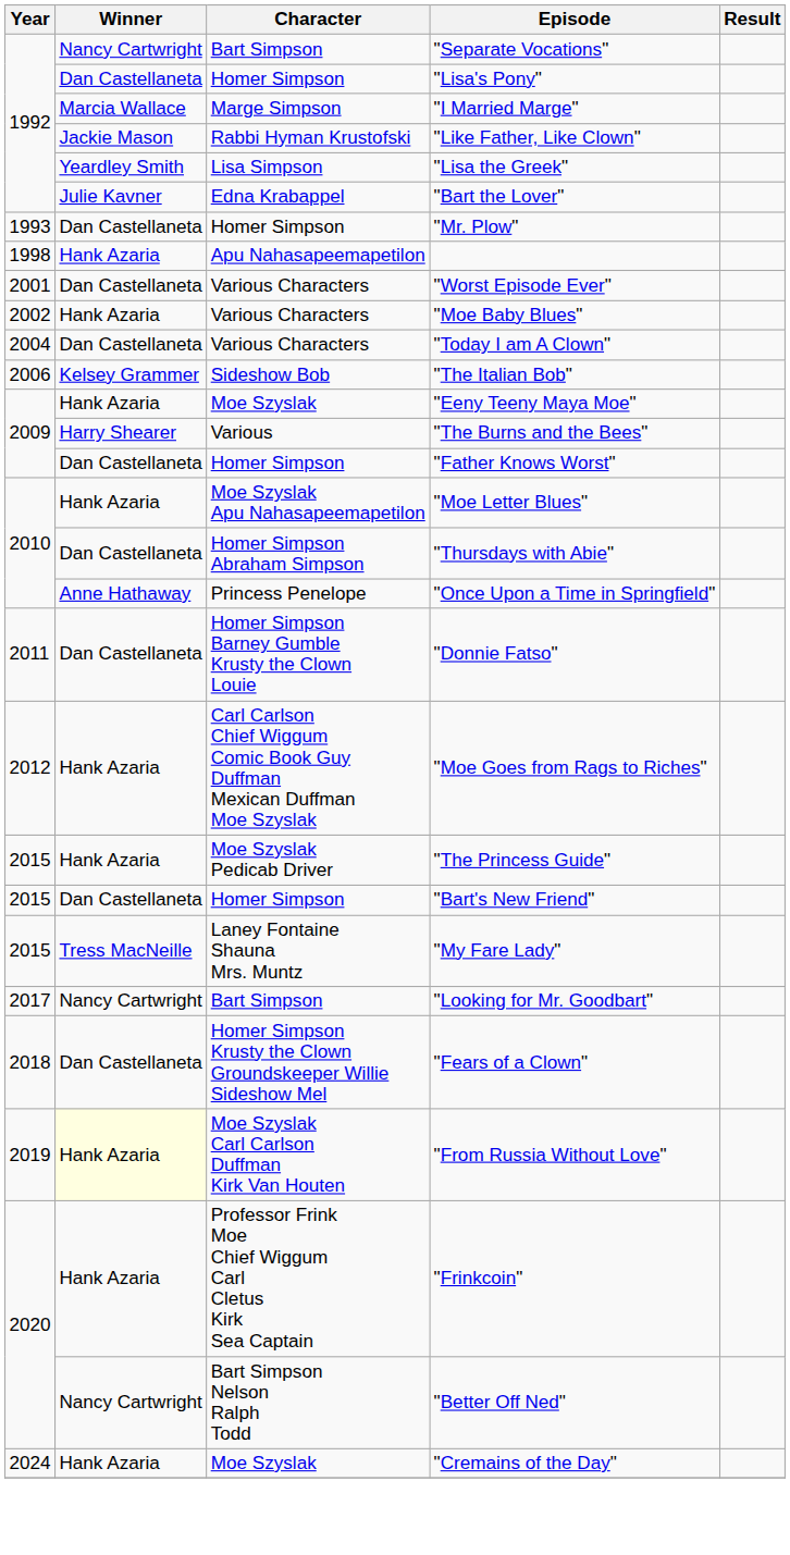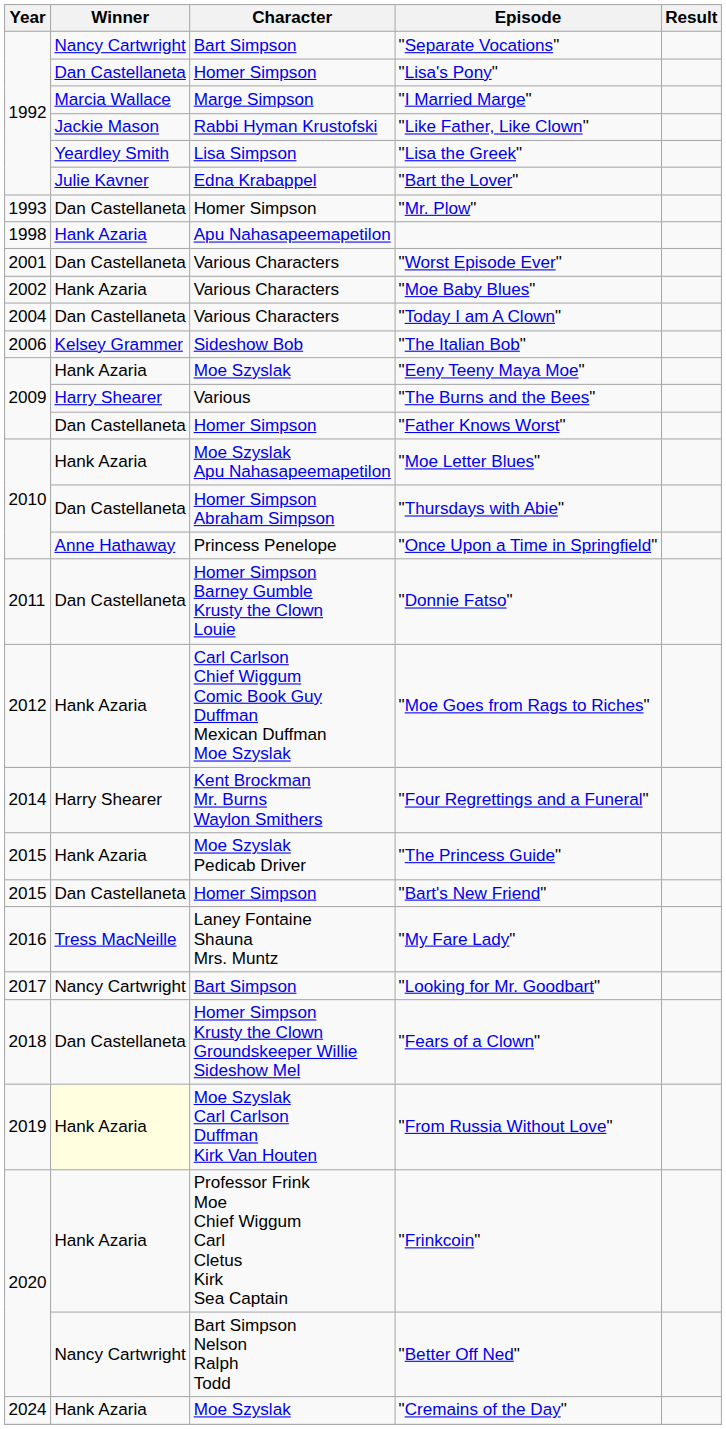 <table class="wikitable">
 <tr>
 <th>Year</th>
 <th>Winner</th>
 <th>Character</th>
 <th>Episode</th>
 <th>Result</th>
 </tr>
 <tr>
 <td rowspan="6">1992</td>
 <td><a href='#'>Nancy Cartwright</a></td>
 <td><a href='#'>Bart Simpson</a></td>
 <td>"<a href='#'>Separate Vocations</a>"</td>
 <td></td>
 </tr>
 <tr>
 <td><a href='#'>Dan Castellaneta</a></td>
 <td><a href='#'>Homer Simpson</a></td>
 <td>"<a href='#'>Lisa's Pony</a>"</td>
 <td></td>
 </tr>
 <tr>
 <td><a href='#'>Marcia Wallace</a></td>
 <td><a href='#'>Marge Simpson</a></td>
 <td>"<a href='#'>I Married Marge</a>"</td>
 <td></td>
 </tr>
 <tr>
 <td><a href='#'>Jackie Mason</a></td>
 <td><a href='#'>Rabbi Hyman Krustofski</a></td>
 <td>"<a href='#'>Like Father, Like Clown</a>"</td>
 <td></td>
 </tr>
 <tr>
 <td><a href='#'>Yeardley Smith</a></td>
 <td><a href='#'>Lisa Simpson</a></td>
 <td>"<a href='#'>Lisa the Greek</a>"</td>
 <td></td>
 </tr>
 <tr>
 <td><a href='#'>Julie Kavner</a></td>
 <td><a href='#'>Edna Krabappel</a></td>
 <td>"<a href='#'>Bart the Lover</a>"</td>
 <td></td>
 </tr>
 <tr>
 <td>1993</td>
 <td>Dan Castellaneta</td>
 <td>Homer Simpson</td>
 <td>"<a href='#'>Mr. Plow</a>"</td>
 <td></td>
 </tr>
 <tr>
 <td>1998</td>
 <td><a href='#'>Hank Azaria</a></td>
 <td><a href='#'>Apu Nahasapeemapetilon</a></td>
 <td></td>
 <td></td>
 </tr>
 <tr>
 <td>2001</td>
 <td>Dan Castellaneta</td>
 <td>Various Characters</td>
 <td>"<a href='#'>Worst Episode Ever</a>"</td>
 <td></td>
 </tr>
 <tr>
 <td>2002</td>
 <td>Hank Azaria</td>
 <td>Various Characters</td>
 <td>"<a href='#'>Moe Baby Blues</a>"</td>
 <td></td>
 </tr>
 <tr>
 <td>2004</td>
 <td>Dan Castellaneta</td>
 <td>Various Characters</td>
 <td>"<a href='#'>Today I am A Clown</a>"</td>
 <td></td>
 </tr>
 <tr>
 <td>2006</td>
 <td><a href='#'>Kelsey Grammer</a></td>
 <td><a href='#'>Sideshow Bob</a></td>
 <td>"<a href='#'>The Italian Bob</a>"</td>
 <td></td>
 </tr>
 <tr>
 <td rowspan="3">2009</td>
 <td>Hank Azaria</td>
 <td><a href='#'>Moe Szyslak</a></td>
 <td>"<a href='#'>Eeny Teeny Maya Moe</a>"</td>
 <td></td>
 </tr>
 <tr>
 <td><a href='#'>Harry Shearer</a></td>
 <td>Various</td>
 <td>"<a href='#'>The Burns and the Bees</a>"</td>
 <td></td>
 </tr>
 <tr>
 <td>Dan Castellaneta</td>
 <td><a href='#'>Homer Simpson</a></td>
 <td>"<a href='#'>Father Knows Worst</a>"</td>
 <td></td>
 </tr>
 <tr>
 <td rowspan="3">2010</td>
 <td>Hank Azaria</td>
 <td><a href='#'>Moe Szyslak</a><br><a href='#'>Apu Nahasapeemapetilon</a></td>
 <td>"<a href='#'>Moe Letter Blues</a>"</td>
 <td></td>
 </tr>
 <tr>
 <td>Dan Castellaneta</td>
 <td><a href='#'>Homer Simpson</a><br><a href='#'>Abraham Simpson</a></td>
 <td>"<a href='#'>Thursdays with Abie</a>"</td>
 <td></td>
 </tr>
 <tr>
 <td><a href='#'>Anne Hathaway</a></td>
 <td>Princess Penelope</td>
 <td>"<a href='#'>Once Upon a Time in Springfield</a>"</td>
 <td></td>
 </tr>
 <tr>
 <td>2011</td>
 <td>Dan Castellaneta</td>
 <td><a href='#'>Homer Simpson</a><br><a href='#'>Barney Gumble</a><br><a href='#'>Krusty the Clown</a><br><a href='#'>Louie</a></td>
 <td>"<a href='#'>Donnie Fatso</a>"</td>
 <td></td>
 </tr>
 <tr>
 <td>2012</td>
 <td>Hank Azaria</td>
 <td><a href='#'>Carl Carlson</a><br><a href='#'>Chief Wiggum</a><br><a href='#'>Comic Book Guy</a><br><a href='#'>Duffman</a><br>Mexican Duffman<br><a href='#'>Moe Szyslak</a></td>
 <td>"<a href='#'>Moe Goes from Rags to Riches</a>"</td>
 <td></td>
 </tr>
 <tr>
+<td>2014</td>
+<td>Harry Shearer</td>
+<td><a href='#'>Kent Brockman</a><br><a href='#'>Mr. Burns</a><br><a href='#'>Waylon Smithers</a></td>
+<td>"<a href='#'>Four Regrettings and a Funeral</a>"</td>
+<td></td>
+</tr>
+<tr>
 <td>2015</td>
 <td>Hank Azaria</td>
 <td><a href='#'>Moe Szyslak</a><br>Pedicab Driver</td>
 <td>"<a href='#'>The Princess Guide</a>"</td>
 <td></td>
 </tr>
 <tr>
 <td>2015</td>
 <td>Dan Castellaneta</td>
 <td><a href='#'>Homer Simpson</a></td>
 <td>"<a href='#'>Bart's New Friend</a>"</td>
 <td></td>
 </tr>
 <tr>
-<td>2015</td>
+<td>2016</td>
 <td><a href='#'>Tress MacNeille</a></td>
 <td>Laney Fontaine<br>Shauna<br>Mrs. Muntz</td>
 <td>"<a href='#'>My Fare Lady</a>"</td>
 <td></td>
 </tr>
 <tr>
 <td>2017</td>
 <td>Nancy Cartwright</td>
 <td><a href='#'>Bart Simpson</a></td>
 <td>"<a href='#'>Looking for Mr. Goodbart</a>"</td>
 <td></td>
 </tr>
 <tr>
 <td>2018</td>
 <td>Dan Castellaneta</td>
 <td><a href='#'>Homer Simpson</a><br><a href='#'>Krusty the Clown</a><br><a href='#'>Groundskeeper Willie</a><br><a href='#'>Sideshow Mel</a></td>
 <td>"<a href='#'>Fears of a Clown</a>"</td>
 <td></td>
 </tr>
 <tr>
 <td>2019</td>
 <td style="background: lightyellow;">Hank Azaria</td>
 <td><a href='#'>Moe Szyslak</a><br><a href='#'>Carl Carlson</a><br><a href='#'>Duffman</a><br><a href='#'>Kirk Van Houten</a></td>
 <td>"<a href='#'>From Russia Without Love</a>"</td>
 <td></td>
 </tr>
 <tr>
 <td rowspan="2">2020</td>
 <td>Hank Azaria</td>
 <td>Professor Frink<br>Moe<br>Chief Wiggum<br>Carl<br>Cletus<br>Kirk<br>Sea Captain</td>
 <td>"<a href='#'>Frinkcoin</a>"</td>
 <td></td>
 </tr>
 <tr>
 <td>Nancy Cartwright</td>
 <td>Bart Simpson<br>Nelson<br>Ralph<br>Todd</td>
 <td>"<a href='#'>Better Off Ned</a>"</td>
 <td></td>
 </tr>
 <tr>
 <td>2024</td>
 <td>Hank Azaria</td>
 <td><a href='#'>Moe Szyslak</a></td>
 <td>"<a href='#'>Cremains of the Day</a>"</td>
 <td></td>
 </tr>
 <tr>
 </tr>
 </table>
